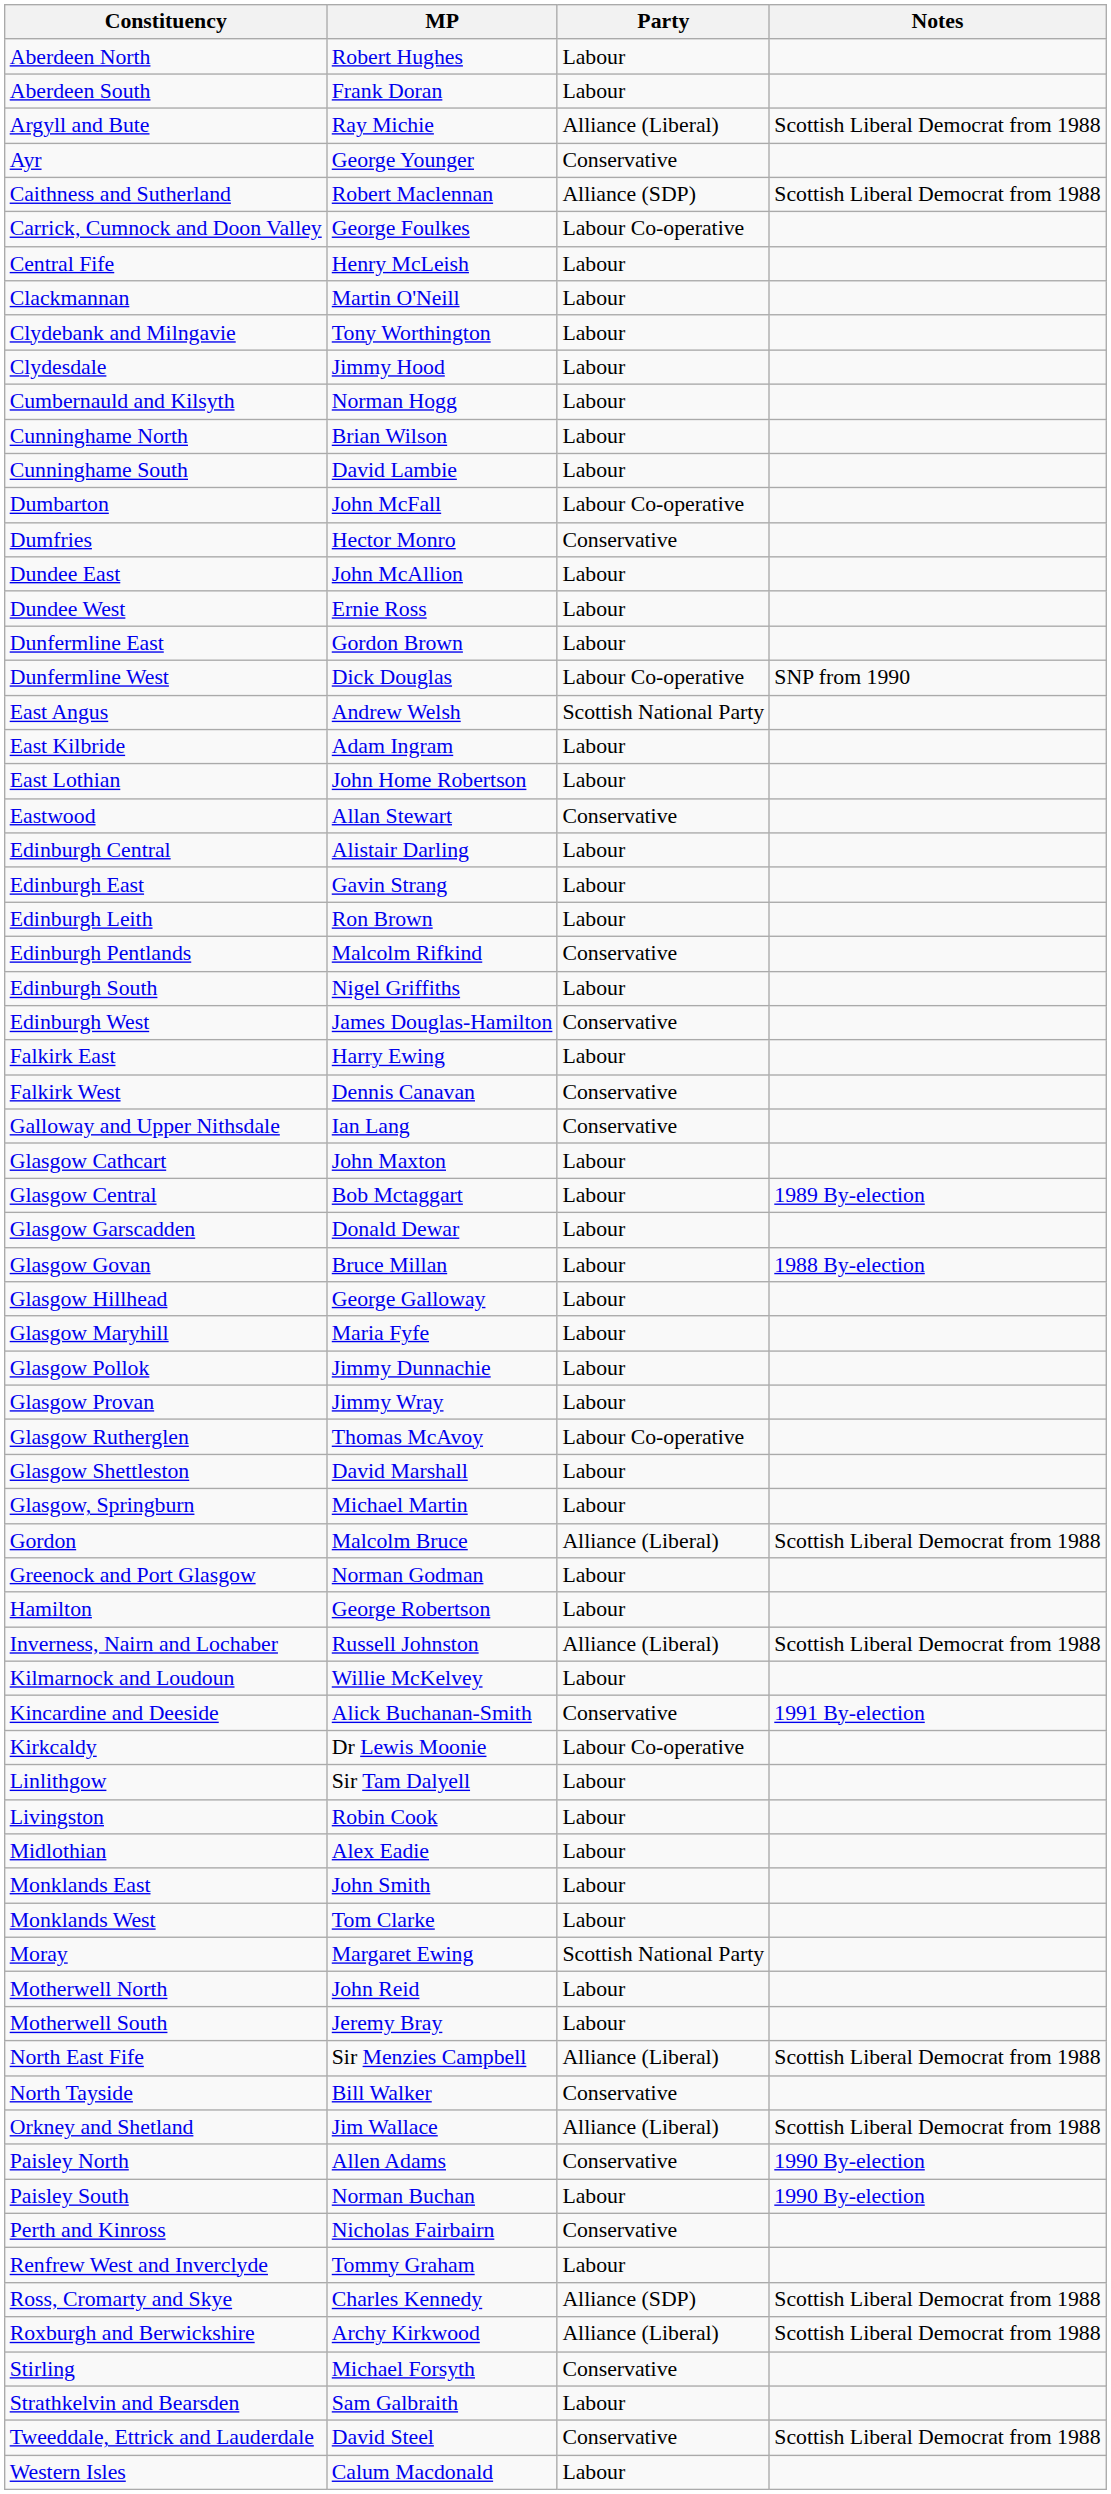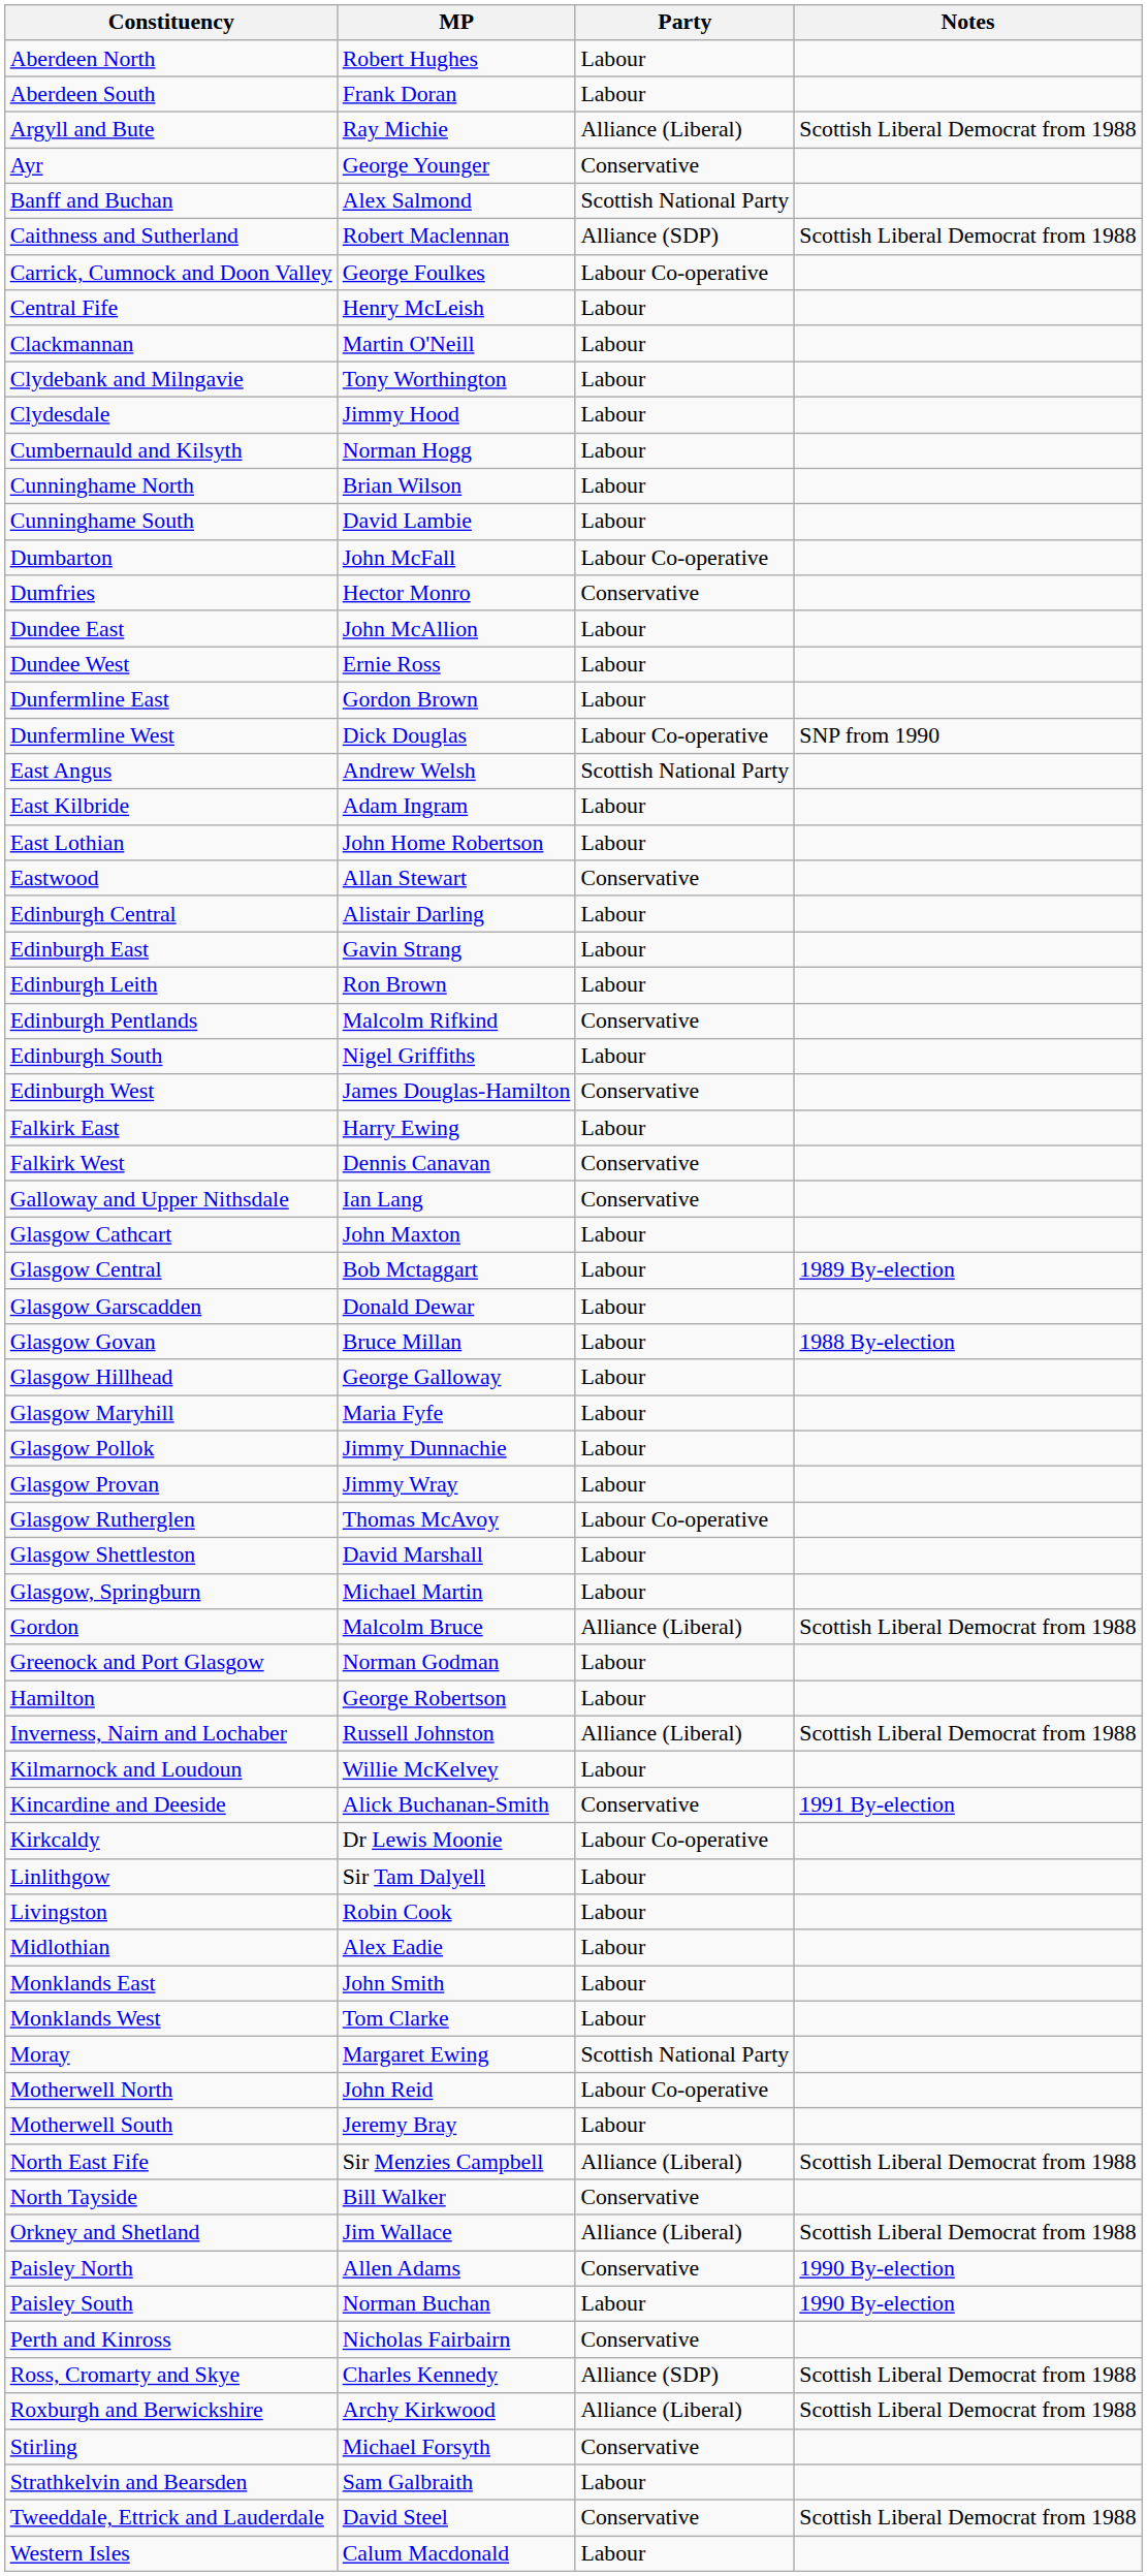 <table class="wikitable sortable">
 <tr>
 <th>Constituency</th>
 <th>MP</th>
 <th>Party</th>
 <th>Notes</th>
 </tr>
 <tr>
 <td><a href='#'>Aberdeen North</a></td>
 <td><a href='#'>Robert Hughes</a></td>
 <td>Labour</td>
 <td></td>
 </tr>
 <tr>
 <td><a href='#'>Aberdeen South</a></td>
 <td><a href='#'>Frank Doran</a></td>
 <td>Labour</td>
 <td></td>
 </tr>
 <tr>
 <td><a href='#'>Argyll and Bute</a></td>
 <td><a href='#'>Ray Michie</a></td>
 <td>Alliance (Liberal)</td>
 <td>Scottish Liberal Democrat from 1988</td>
 </tr>
 <tr>
 <td><a href='#'>Ayr</a></td>
 <td><a href='#'>George Younger</a></td>
 <td>Conservative</td>
+<td></td>
+</tr>
+<tr>
+<td><a href='#'>Banff and Buchan</a></td>
+<td><a href='#'>Alex Salmond</a></td>
+<td>Scottish National Party</td>
 <td></td>
 </tr>
 <tr>
 <td><a href='#'>Caithness and Sutherland</a></td>
 <td><a href='#'>Robert Maclennan</a></td>
 <td>Alliance (SDP)</td>
 <td>Scottish Liberal Democrat from 1988</td>
 </tr>
 <tr>
 <td><a href='#'>Carrick, Cumnock and Doon Valley</a></td>
 <td><a href='#'>George Foulkes</a></td>
 <td>Labour Co-operative</td>
 <td></td>
 </tr>
 <tr>
 <td><a href='#'>Central Fife</a></td>
 <td><a href='#'>Henry McLeish</a></td>
 <td>Labour</td>
 <td></td>
 </tr>
 <tr>
 <td><a href='#'>Clackmannan</a></td>
 <td><a href='#'>Martin O'Neill</a></td>
 <td>Labour</td>
 <td></td>
 </tr>
 <tr>
 <td><a href='#'>Clydebank and Milngavie</a></td>
 <td><a href='#'>Tony Worthington</a></td>
 <td>Labour</td>
 <td></td>
 </tr>
 <tr>
 <td><a href='#'>Clydesdale</a></td>
 <td><a href='#'>Jimmy Hood</a></td>
 <td>Labour</td>
 <td></td>
 </tr>
 <tr>
 <td><a href='#'>Cumbernauld and Kilsyth</a></td>
 <td><a href='#'>Norman Hogg</a></td>
 <td>Labour</td>
 <td></td>
 </tr>
 <tr>
 <td><a href='#'>Cunninghame North</a></td>
 <td><a href='#'>Brian Wilson</a></td>
 <td>Labour</td>
 <td></td>
 </tr>
 <tr>
 <td><a href='#'>Cunninghame South</a></td>
 <td><a href='#'>David Lambie</a></td>
 <td>Labour</td>
 <td></td>
 </tr>
 <tr>
 <td><a href='#'>Dumbarton</a></td>
 <td><a href='#'>John McFall</a></td>
 <td>Labour Co-operative</td>
 <td></td>
 </tr>
 <tr>
 <td><a href='#'>Dumfries</a></td>
 <td><a href='#'>Hector Monro</a></td>
 <td>Conservative</td>
 <td></td>
 </tr>
 <tr>
 <td><a href='#'>Dundee East</a></td>
 <td><a href='#'>John McAllion</a></td>
 <td>Labour</td>
 <td></td>
 </tr>
 <tr>
 <td><a href='#'>Dundee West</a></td>
 <td><a href='#'>Ernie Ross</a></td>
 <td>Labour</td>
 <td></td>
 </tr>
 <tr>
 <td><a href='#'>Dunfermline East</a></td>
 <td><a href='#'>Gordon Brown</a></td>
 <td>Labour</td>
 <td></td>
 </tr>
 <tr>
 <td><a href='#'>Dunfermline West</a></td>
 <td><a href='#'>Dick Douglas</a></td>
 <td>Labour Co-operative</td>
 <td>SNP from 1990</td>
 </tr>
 <tr>
 <td><a href='#'>East Angus</a></td>
 <td><a href='#'>Andrew Welsh</a></td>
 <td>Scottish National Party</td>
 <td></td>
 </tr>
 <tr>
 <td><a href='#'>East Kilbride</a></td>
 <td><a href='#'>Adam Ingram</a></td>
 <td>Labour</td>
 <td></td>
 </tr>
 <tr>
 <td><a href='#'>East Lothian</a></td>
 <td><a href='#'>John Home Robertson</a></td>
 <td>Labour</td>
 <td></td>
 </tr>
 <tr>
 <td><a href='#'>Eastwood</a></td>
 <td><a href='#'>Allan Stewart</a></td>
 <td>Conservative</td>
 <td></td>
 </tr>
 <tr>
 <td><a href='#'>Edinburgh Central</a></td>
 <td><a href='#'>Alistair Darling</a></td>
 <td>Labour</td>
 <td></td>
 </tr>
 <tr>
 <td><a href='#'>Edinburgh East</a></td>
 <td><a href='#'>Gavin Strang</a></td>
 <td>Labour</td>
 <td></td>
 </tr>
 <tr>
 <td><a href='#'>Edinburgh Leith</a></td>
 <td><a href='#'>Ron Brown</a></td>
 <td>Labour</td>
 <td></td>
 </tr>
 <tr>
 <td><a href='#'>Edinburgh Pentlands</a></td>
 <td><a href='#'>Malcolm Rifkind</a></td>
 <td>Conservative</td>
 <td></td>
 </tr>
 <tr>
 <td><a href='#'>Edinburgh South</a></td>
 <td><a href='#'>Nigel Griffiths</a></td>
 <td>Labour</td>
 <td></td>
 </tr>
 <tr>
 <td><a href='#'>Edinburgh West</a></td>
 <td><a href='#'>James Douglas-Hamilton</a></td>
 <td>Conservative</td>
 <td></td>
 </tr>
 <tr>
 <td><a href='#'>Falkirk East</a></td>
 <td><a href='#'>Harry Ewing</a></td>
 <td>Labour</td>
 <td></td>
 </tr>
 <tr>
 <td><a href='#'>Falkirk West</a></td>
 <td><a href='#'>Dennis Canavan</a></td>
 <td>Conservative</td>
 <td></td>
 </tr>
 <tr>
 <td><a href='#'>Galloway and Upper Nithsdale</a></td>
 <td><a href='#'>Ian Lang</a></td>
 <td>Conservative</td>
 <td></td>
 </tr>
 <tr>
 <td><a href='#'>Glasgow Cathcart</a></td>
 <td><a href='#'>John Maxton</a></td>
 <td>Labour</td>
 <td></td>
 </tr>
 <tr>
 <td><a href='#'>Glasgow Central</a></td>
 <td><a href='#'>Bob Mctaggart</a></td>
 <td>Labour</td>
 <td><a href='#'>1989 By-election</a></td>
 </tr>
 <tr>
 <td><a href='#'>Glasgow Garscadden</a></td>
 <td><a href='#'>Donald Dewar</a></td>
 <td>Labour</td>
 <td></td>
 </tr>
 <tr>
 <td><a href='#'>Glasgow Govan</a></td>
 <td><a href='#'>Bruce Millan</a></td>
 <td>Labour</td>
 <td><a href='#'>1988 By-election</a></td>
 </tr>
 <tr>
 <td><a href='#'>Glasgow Hillhead</a></td>
 <td><a href='#'>George Galloway</a></td>
 <td>Labour</td>
 <td></td>
 </tr>
 <tr>
 <td><a href='#'>Glasgow Maryhill</a></td>
 <td><a href='#'>Maria Fyfe</a></td>
 <td>Labour</td>
 <td></td>
 </tr>
 <tr>
 <td><a href='#'>Glasgow Pollok</a></td>
 <td><a href='#'>Jimmy Dunnachie</a></td>
 <td>Labour</td>
 <td></td>
 </tr>
 <tr>
 <td><a href='#'>Glasgow Provan</a></td>
 <td><a href='#'>Jimmy Wray</a></td>
 <td>Labour</td>
 <td></td>
 </tr>
 <tr>
 <td><a href='#'>Glasgow Rutherglen</a></td>
 <td><a href='#'>Thomas McAvoy</a></td>
 <td>Labour Co-operative</td>
 <td></td>
 </tr>
 <tr>
 <td><a href='#'>Glasgow Shettleston</a></td>
 <td><a href='#'>David Marshall</a></td>
 <td>Labour</td>
 <td></td>
 </tr>
 <tr>
 <td><a href='#'>Glasgow, Springburn</a></td>
 <td><a href='#'>Michael Martin</a></td>
 <td>Labour</td>
 <td></td>
 </tr>
 <tr>
 <td><a href='#'>Gordon</a></td>
 <td><a href='#'>Malcolm Bruce</a></td>
 <td>Alliance (Liberal)</td>
 <td>Scottish Liberal Democrat from 1988</td>
 </tr>
 <tr>
 <td><a href='#'>Greenock and Port Glasgow</a></td>
 <td><a href='#'>Norman Godman</a></td>
 <td>Labour</td>
 <td></td>
 </tr>
 <tr>
 <td><a href='#'>Hamilton</a></td>
 <td><a href='#'>George Robertson</a></td>
 <td>Labour</td>
 <td></td>
 </tr>
 <tr>
 <td><a href='#'>Inverness, Nairn and Lochaber</a></td>
 <td><a href='#'>Russell Johnston</a></td>
 <td>Alliance (Liberal)</td>
 <td>Scottish Liberal Democrat from 1988</td>
 </tr>
 <tr>
 <td><a href='#'>Kilmarnock and Loudoun</a></td>
 <td><a href='#'>Willie McKelvey</a></td>
 <td>Labour</td>
 <td></td>
 </tr>
 <tr>
 <td><a href='#'>Kincardine and Deeside</a></td>
 <td><a href='#'>Alick Buchanan-Smith</a></td>
 <td>Conservative</td>
 <td><a href='#'>1991 By-election</a></td>
 </tr>
 <tr>
 <td><a href='#'>Kirkcaldy</a></td>
 <td>Dr <a href='#'>Lewis Moonie</a></td>
 <td>Labour Co-operative</td>
 <td></td>
 </tr>
 <tr>
 <td><a href='#'>Linlithgow</a></td>
 <td>Sir <a href='#'>Tam Dalyell</a></td>
 <td>Labour</td>
 <td></td>
 </tr>
 <tr>
 <td><a href='#'>Livingston</a></td>
 <td><a href='#'>Robin Cook</a></td>
 <td>Labour</td>
 <td></td>
 </tr>
 <tr>
 <td><a href='#'>Midlothian</a></td>
 <td><a href='#'>Alex Eadie</a></td>
 <td>Labour</td>
 <td></td>
 </tr>
 <tr>
 <td><a href='#'>Monklands East</a></td>
 <td><a href='#'>John Smith</a></td>
 <td>Labour</td>
 <td></td>
 </tr>
 <tr>
 <td><a href='#'>Monklands West</a></td>
 <td><a href='#'>Tom Clarke</a></td>
 <td>Labour</td>
 <td></td>
 </tr>
 <tr>
 <td><a href='#'>Moray</a></td>
 <td><a href='#'>Margaret Ewing</a></td>
 <td>Scottish National Party</td>
 <td></td>
 </tr>
 <tr>
 <td><a href='#'>Motherwell North</a></td>
 <td><a href='#'>John Reid</a></td>
-<td>Labour</td>
+<td>Labour Co-operative</td>
 <td></td>
 </tr>
 <tr>
 <td><a href='#'>Motherwell South</a></td>
 <td><a href='#'>Jeremy Bray</a></td>
 <td>Labour</td>
 <td></td>
 </tr>
 <tr>
 <td><a href='#'>North East Fife</a></td>
 <td>Sir <a href='#'>Menzies Campbell</a></td>
 <td>Alliance (Liberal)</td>
 <td>Scottish Liberal Democrat from 1988</td>
 </tr>
 <tr>
 <td><a href='#'>North Tayside</a></td>
 <td><a href='#'>Bill Walker</a></td>
 <td>Conservative</td>
 <td></td>
 </tr>
 <tr>
 <td><a href='#'>Orkney and Shetland</a></td>
 <td><a href='#'>Jim Wallace</a></td>
 <td>Alliance (Liberal)</td>
 <td>Scottish Liberal Democrat from 1988</td>
 </tr>
 <tr>
 <td><a href='#'>Paisley North</a></td>
 <td><a href='#'>Allen Adams</a></td>
 <td>Conservative</td>
 <td><a href='#'>1990 By-election</a></td>
 </tr>
 <tr>
 <td><a href='#'>Paisley South</a></td>
 <td><a href='#'>Norman Buchan</a></td>
 <td>Labour</td>
 <td><a href='#'>1990 By-election</a></td>
 </tr>
 <tr>
 <td><a href='#'>Perth and Kinross</a></td>
 <td><a href='#'>Nicholas Fairbairn</a></td>
 <td>Conservative</td>
 <td></td>
 </tr>
 <tr>
-<td><a href='#'>Renfrew West and Inverclyde</a></td>
-<td><a href='#'>Tommy Graham</a></td>
-<td>Labour</td>
-<td></td>
-</tr>
-<tr>
 <td><a href='#'>Ross, Cromarty and Skye</a></td>
 <td><a href='#'>Charles Kennedy</a></td>
 <td>Alliance (SDP)</td>
 <td>Scottish Liberal Democrat from 1988</td>
 </tr>
 <tr>
 <td><a href='#'>Roxburgh and Berwickshire</a></td>
 <td><a href='#'>Archy Kirkwood</a></td>
 <td>Alliance (Liberal)</td>
 <td>Scottish Liberal Democrat from 1988</td>
 </tr>
 <tr>
 <td><a href='#'>Stirling</a></td>
 <td><a href='#'>Michael Forsyth</a></td>
 <td>Conservative</td>
 <td></td>
 </tr>
 <tr>
 <td><a href='#'>Strathkelvin and Bearsden</a></td>
 <td><a href='#'>Sam Galbraith</a></td>
 <td>Labour</td>
 <td></td>
 </tr>
 <tr>
 <td><a href='#'>Tweeddale, Ettrick and Lauderdale</a></td>
 <td><a href='#'>David Steel</a></td>
 <td>Conservative</td>
 <td>Scottish Liberal Democrat from 1988</td>
 </tr>
 <tr>
 <td><a href='#'>Western Isles</a></td>
 <td><a href='#'>Calum Macdonald</a></td>
 <td>Labour</td>
 <td></td>
 </tr>
 </table>
